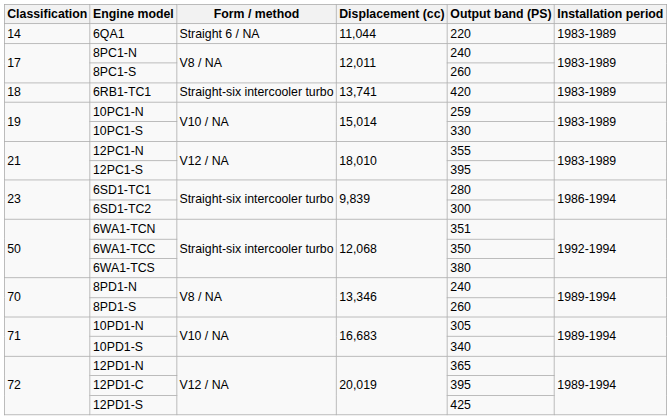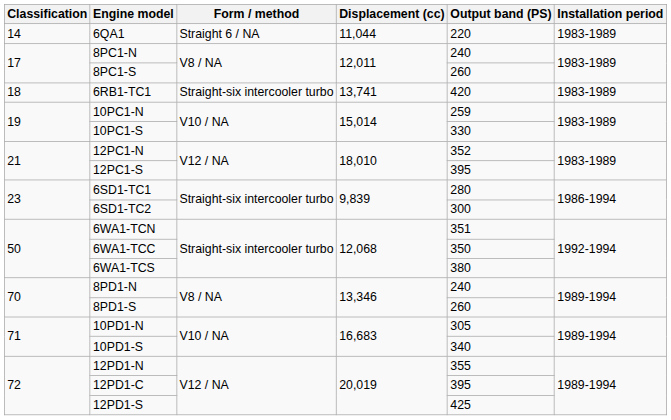 <table class="wikitable">
 <tr>
 <th>Classification</th>
 <th>Engine model</th>
 <th>Form / method</th>
 <th>Displacement (cc)</th>
 <th>Output band (PS)</th>
 <th>Installation period</th>
 </tr>
 <tr>
 <td>14</td>
 <td>6QA1</td>
 <td>Straight 6 / NA</td>
 <td>11,044</td>
 <td>220</td>
 <td>1983-1989</td>
 </tr>
 <tr>
 <td rowspan="2">17</td>
 <td>8PC1-N</td>
 <td rowspan="2">V8 / NA</td>
 <td rowspan="2">12,011</td>
 <td>240</td>
 <td rowspan="2">1983-1989</td>
 </tr>
 <tr>
 <td>8PC1-S</td>
 <td>260</td>
 </tr>
 <tr>
 <td>18</td>
 <td>6RB1-TC1</td>
 <td>Straight-six intercooler turbo</td>
 <td>13,741</td>
 <td>420</td>
 <td>1983-1989</td>
 </tr>
 <tr>
 <td rowspan="2">19</td>
 <td>10PC1-N</td>
 <td rowspan="2">V10 / NA</td>
 <td rowspan="2">15,014</td>
 <td>259</td>
 <td rowspan="2">1983-1989</td>
 </tr>
 <tr>
 <td>10PC1-S</td>
 <td>330</td>
 </tr>
 <tr>
 <td rowspan="2">21</td>
 <td>12PC1-N</td>
 <td rowspan="2">V12 / NA</td>
 <td rowspan="2">18,010</td>
-<td>355</td>
+<td>352</td>
 <td rowspan="2">1983-1989</td>
 </tr>
 <tr>
 <td>12PC1-S</td>
 <td>395</td>
 </tr>
 <tr>
 <td rowspan="2">23</td>
 <td>6SD1-TC1</td>
 <td rowspan="2">Straight-six intercooler turbo</td>
 <td rowspan="2">9,839</td>
 <td>280</td>
 <td rowspan="2">1986-1994</td>
 </tr>
 <tr>
 <td>6SD1-TC2</td>
 <td>300</td>
 </tr>
 <tr>
 <td rowspan="3">50</td>
 <td>6WA1-TCN</td>
 <td rowspan="3">Straight-six intercooler turbo</td>
 <td rowspan="3">12,068</td>
 <td>351</td>
 <td rowspan="3">1992-1994</td>
 </tr>
 <tr>
 <td>6WA1-TCC</td>
 <td>350</td>
 </tr>
 <tr>
 <td>6WA1-TCS</td>
 <td>380</td>
 </tr>
 <tr>
 <td rowspan="2">70</td>
 <td>8PD1-N</td>
 <td rowspan="2">V8 / NA</td>
 <td rowspan="2">13,346</td>
 <td>240</td>
 <td rowspan="2">1989-1994</td>
 </tr>
 <tr>
 <td>8PD1-S</td>
 <td>260</td>
 </tr>
 <tr>
 <td rowspan="2">71</td>
 <td>10PD1-N</td>
 <td rowspan="2">V10 / NA</td>
 <td rowspan="2">16,683</td>
 <td>305</td>
 <td rowspan="2">1989-1994</td>
 </tr>
 <tr>
 <td>10PD1-S</td>
 <td>340</td>
 </tr>
 <tr>
 <td rowspan="3">72</td>
 <td>12PD1-N</td>
 <td rowspan="3">V12 / NA</td>
 <td rowspan="3">20,019</td>
-<td>365</td>
+<td>355</td>
 <td rowspan="3">1989-1994</td>
 </tr>
 <tr>
 <td>12PD1-C</td>
 <td>395</td>
 </tr>
 <tr>
 <td>12PD1-S</td>
 <td>425</td>
 </tr>
 </table>
